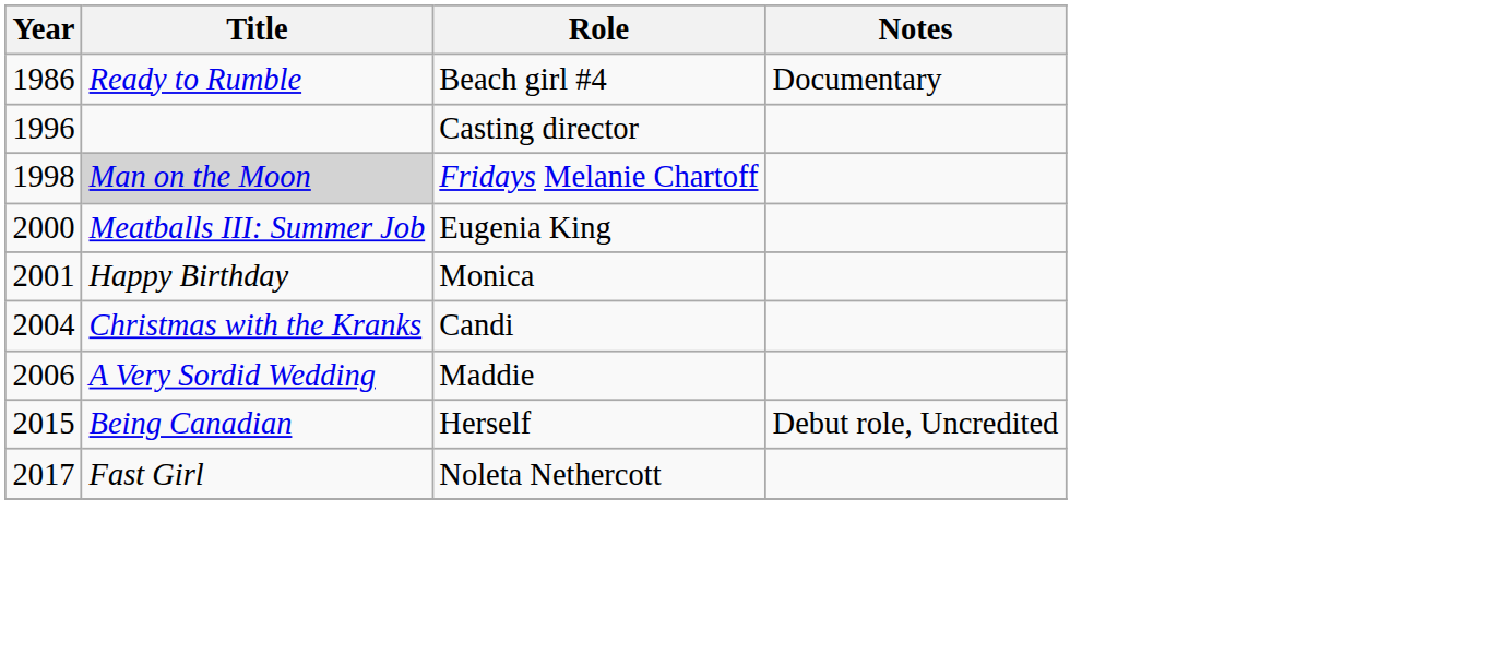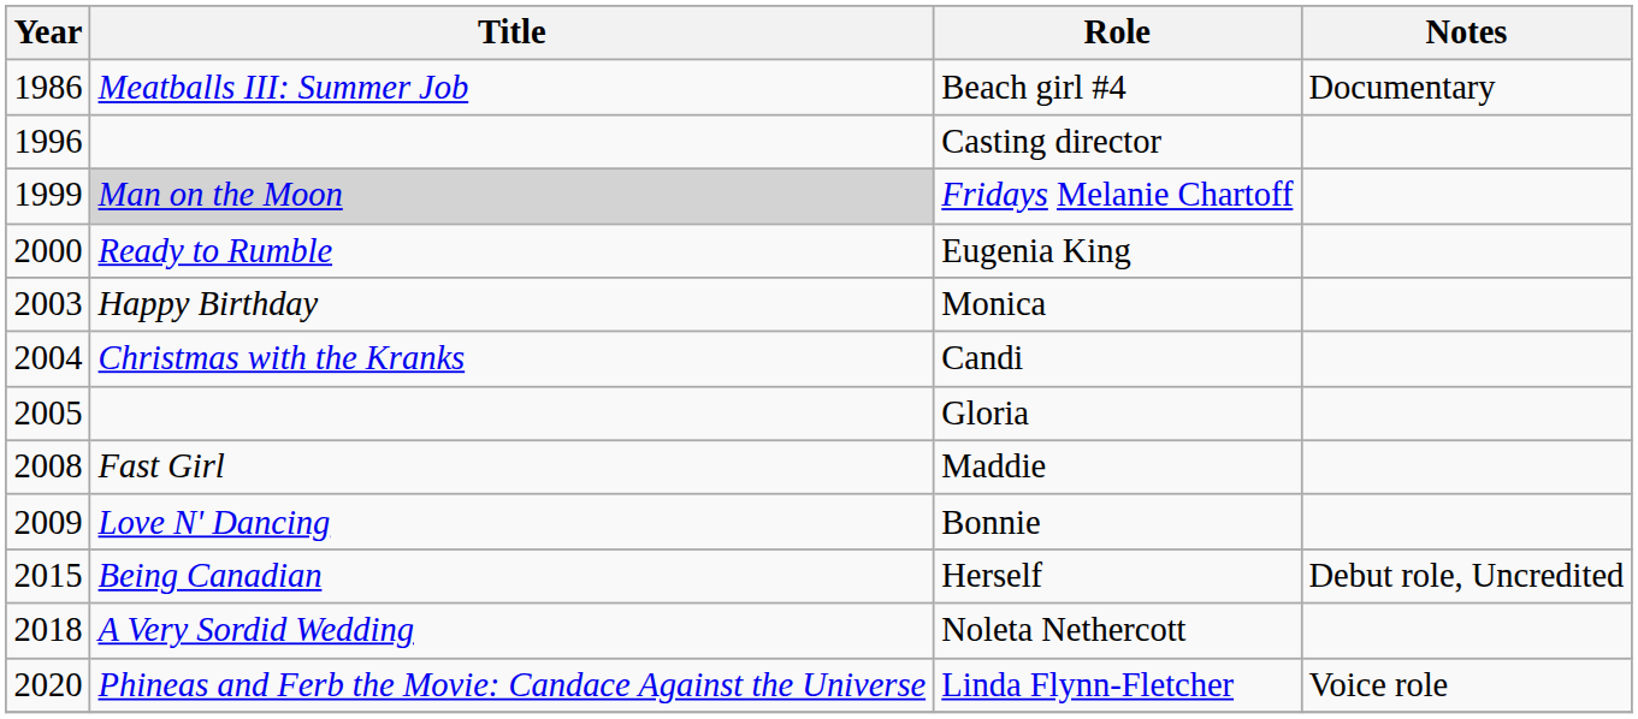 <table class="wikitable sortable">
 <tr>
 <th>Year</th>
 <th>Title</th>
 <th>Role</th>
 <th class="unsortable">Notes</th>
 </tr>
 <tr>
 <td>1986</td>
-<td><em><a href='#'>Ready to Rumble</a></em></td>
+<td><em><a href='#'>Meatballs III: Summer Job</a></em></td>
 <td>Beach girl #4</td>
 <td>Documentary</td>
 </tr>
 <tr>
 <td>1996</td>
 <td><em></em></td>
 <td>Casting director</td>
 <td></td>
 </tr>
 <tr>
-<td>1998</td>
+<td>1999</td>
 <td style="background: lightgrey;"><em><a href='#'>Man on the Moon</a></em></td>
 <td><em><a href='#'>Fridays</a></em> <a href='#'>Melanie Chartoff</a></td>
 <td></td>
 </tr>
 <tr>
 <td>2000</td>
-<td><em><a href='#'>Meatballs III: Summer Job</a></em></td>
+<td><em><a href='#'>Ready to Rumble</a></em></td>
 <td>Eugenia King</td>
 <td></td>
 </tr>
 <tr>
-<td>2001</td>
+<td>2003</td>
 <td><em>Happy Birthday</em></td>
 <td>Monica</td>
 <td></td>
 </tr>
 <tr>
 <td>2004</td>
 <td><em><a href='#'>Christmas with the Kranks</a></em></td>
 <td>Candi</td>
 <td></td>
 </tr>
 <tr>
-<td>2006</td>
-<td data-sort-value="Very Sordid Wedding, A"><em><a href='#'>A Very Sordid Wedding</a></em></td>
+<td>2005</td>
+<td><em></em></td>
+<td>Gloria</td>
+<td></td>
+</tr>
+<tr>
+<td>2008</td>
+<td><em>Fast Girl</em></td>
 <td>Maddie</td>
+<td></td>
+</tr>
+<tr>
+<td>2009</td>
+<td><em><a href='#'>Love N' Dancing</a></em></td>
+<td>Bonnie</td>
 <td></td>
 </tr>
 <tr>
 <td>2015</td>
 <td><em><a href='#'>Being Canadian</a></em></td>
 <td>Herself</td>
 <td>Debut role, Uncredited</td>
 </tr>
 <tr>
-<td>2017</td>
-<td><em>Fast Girl</em></td>
+<td>2018</td>
+<td data-sort-value="Very Sordid Wedding, A"><em><a href='#'>A Very Sordid Wedding</a></em></td>
 <td>Noleta Nethercott</td>
 <td></td>
 </tr>
 <tr>
+<td>2020</td>
+<td><em><a href='#'>Phineas and Ferb the Movie: Candace Against the Universe</a></em></td>
+<td><a href='#'>Linda Flynn-Fletcher</a></td>
+<td>Voice role</td>
+</tr>
+<tr>
 </tr>
 </table>
